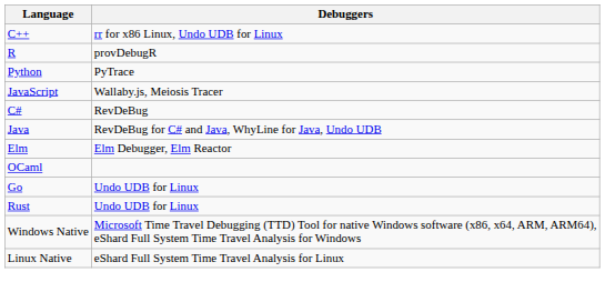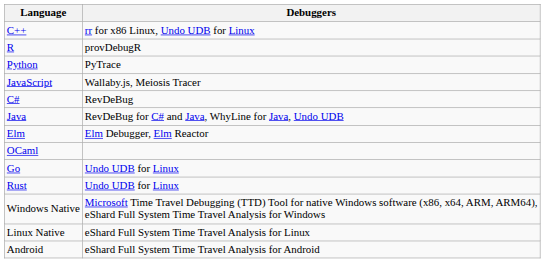 <table class="wikitable">
 <tr>
 <th>Language</th>
 <th>Debuggers</th>
 </tr>
 <tr>
 <td><a href='#'>C++</a></td>
 <td><a href='#'>rr</a> for x86 Linux, <a href='#'>Undo UDB</a> for <a href='#'>Linux</a></td>
 </tr>
 <tr>
 <td><a href='#'>R</a></td>
 <td>provDebugR</td>
 </tr>
 <tr>
 <td><a href='#'>Python</a></td>
 <td>PyTrace</td>
 </tr>
 <tr>
 <td><a href='#'>JavaScript</a></td>
 <td>Wallaby.js, Meiosis Tracer</td>
 </tr>
 <tr>
 <td><a href='#'>C#</a></td>
 <td>RevDeBug</td>
 </tr>
 <tr>
 <td><a href='#'>Java</a></td>
 <td>RevDeBug for <a href='#'>C#</a> and <a href='#'>Java</a>, WhyLine for <a href='#'>Java</a>, <a href='#'>Undo UDB</a></td>
 </tr>
 <tr>
 <td><a href='#'>Elm</a></td>
 <td><a href='#'>Elm</a> Debugger, <a href='#'>Elm</a> Reactor</td>
 </tr>
 <tr>
 <td><a href='#'>OCaml</a></td>
 <td></td>
 </tr>
 <tr>
 <td><a href='#'>Go</a></td>
 <td><a href='#'>Undo UDB</a> for <a href='#'>Linux</a></td>
 </tr>
 <tr>
 <td><a href='#'>Rust</a></td>
 <td><a href='#'>Undo UDB</a> for <a href='#'>Linux</a></td>
 </tr>
 <tr>
 <td>Windows Native</td>
 <td><a href='#'>Microsoft</a> Time Travel Debugging (TTD) Tool for native Windows software (x86, x64, ARM, ARM64),<br>eShard   Full System Time Travel Analysis for Windows</td>
 </tr>
 <tr>
 <td>Linux Native</td>
 <td>eShard   Full System Time Travel Analysis for Linux</td>
 </tr>
+<tr>
+<td>Android</td>
+<td>eShard   Full System Time Travel Analysis for Android</td>
+</tr>
 </table>
